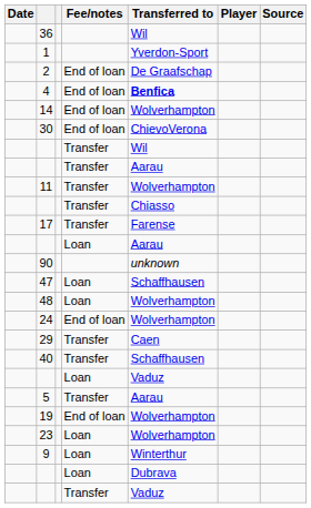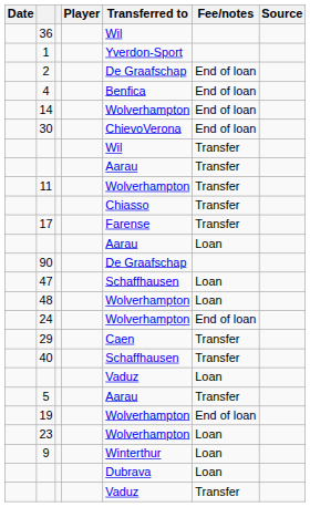 <table class="wikitable plainrowheaders sortable">
 <tr>
 <th scope=col>Date</th>
 <th></th>
 <th></th>
+<th scope=col>Player</th>
+<th>Transferred to</th>
 <th !scope=col>Fee/notes</th>
-<th>Transferred to</th>
-<th scope=col>Player</th>
 <th scope=col>Source</th>
 </tr>
 <tr>
 <td></td>
 <td align=center>36</td>
 <td align=center></td>
 <td></td>
 <td> <a href='#'>Wil</a></td>
 <td></td>
 <td></td>
 </tr>
 <tr>
 <td></td>
 <td align=center>1</td>
 <td align=center></td>
 <td></td>
 <td> <a href='#'>Yverdon-Sport</a></td>
 <td></td>
 <td></td>
 </tr>
 <tr>
 <td></td>
 <td align=center>2</td>
 <td align=center></td>
+<td></td>
+<td> <a href='#'>De Graafschap</a></td>
 <td>End of loan</td>
-<td> <a href='#'>De Graafschap</a></td>
-<td></td>
 <td></td>
 </tr>
 <tr>
 <td></td>
 <td align=center>4</td>
 <td align=center></td>
+<td></td>
+<td> <a href='#'>Benfica</a></td>
 <td>End of loan</td>
-<td><strong> <a href='#'>Benfica</a></strong></td>
-<td></td>
 <td></td>
 </tr>
 <tr>
 <td></td>
 <td align=center>14</td>
 <td align=center></td>
+<td></td>
+<td> <a href='#'>Wolverhampton</a></td>
 <td>End of loan</td>
-<td> <a href='#'>Wolverhampton</a></td>
-<td></td>
 <td></td>
 </tr>
 <tr>
 <td></td>
 <td align=center>30</td>
 <td align=center></td>
+<td></td>
+<td> <a href='#'>ChievoVerona</a></td>
 <td>End of loan</td>
-<td> <a href='#'>ChievoVerona</a></td>
-<td></td>
 <td></td>
 </tr>
 <tr>
 <td></td>
 <td align=center></td>
 <td align=center></td>
+<td></td>
+<td> <a href='#'>Wil</a></td>
 <td>Transfer</td>
-<td> <a href='#'>Wil</a></td>
-<td></td>
 <td></td>
 </tr>
 <tr>
 <td></td>
 <td align=center></td>
 <td align=center></td>
+<td></td>
+<td> <a href='#'>Aarau</a></td>
 <td>Transfer</td>
-<td> <a href='#'>Aarau</a></td>
-<td></td>
 <td></td>
 </tr>
 <tr>
 <td></td>
 <td align=center>11</td>
 <td align=center></td>
+<td></td>
+<td> <a href='#'>Wolverhampton</a></td>
 <td>Transfer</td>
-<td> <a href='#'>Wolverhampton</a></td>
-<td></td>
 <td></td>
 </tr>
 <tr>
 <td></td>
 <td align=center></td>
 <td align=center></td>
+<td></td>
+<td> <a href='#'>Chiasso</a></td>
 <td>Transfer</td>
-<td> <a href='#'>Chiasso</a></td>
-<td></td>
 <td></td>
 </tr>
 <tr>
 <td></td>
 <td align=center>17</td>
 <td align=center></td>
+<td></td>
+<td> <a href='#'>Farense</a></td>
 <td>Transfer</td>
-<td> <a href='#'>Farense</a></td>
-<td></td>
 <td></td>
 </tr>
 <tr>
 <td></td>
 <td align=center></td>
 <td align=center></td>
+<td></td>
+<td> <a href='#'>Aarau</a></td>
 <td>Loan</td>
-<td> <a href='#'>Aarau</a></td>
-<td></td>
 <td></td>
 </tr>
 <tr>
 <td></td>
 <td align=center>90</td>
 <td align=center></td>
 <td></td>
-<td><em>unknown</em></td>
+<td> <a href='#'>De Graafschap</a></td>
 <td></td>
 <td></td>
 </tr>
 <tr>
 <td></td>
 <td align=center>47</td>
 <td align=center></td>
+<td></td>
+<td> <a href='#'>Schaffhausen</a></td>
 <td>Loan</td>
-<td> <a href='#'>Schaffhausen</a></td>
-<td></td>
 <td></td>
 </tr>
 <tr>
 <td></td>
 <td align=center>48</td>
 <td align=center></td>
+<td></td>
+<td> <a href='#'>Wolverhampton</a></td>
 <td>Loan</td>
-<td> <a href='#'>Wolverhampton</a></td>
-<td></td>
 <td></td>
 </tr>
 <tr>
 <td></td>
 <td align=center>24</td>
 <td align=center></td>
+<td></td>
+<td> <a href='#'>Wolverhampton</a></td>
 <td>End of loan</td>
-<td> <a href='#'>Wolverhampton</a></td>
-<td></td>
 <td></td>
 </tr>
 <tr>
 <td></td>
 <td align=center>29</td>
 <td align=center></td>
+<td></td>
+<td> <a href='#'>Caen</a></td>
 <td>Transfer</td>
-<td> <a href='#'>Caen</a></td>
-<td></td>
 <td></td>
 </tr>
 <tr>
 <td></td>
 <td align=center>40</td>
 <td align=center></td>
+<td></td>
+<td> <a href='#'>Schaffhausen</a></td>
 <td>Transfer</td>
-<td> <a href='#'>Schaffhausen</a></td>
-<td></td>
 <td></td>
 </tr>
 <tr>
 <td></td>
 <td align=center></td>
 <td align=center></td>
+<td></td>
+<td> <a href='#'>Vaduz</a></td>
 <td>Loan</td>
-<td> <a href='#'>Vaduz</a></td>
-<td></td>
 <td></td>
 </tr>
 <tr>
 <td></td>
 <td align=center>5</td>
 <td align=center></td>
+<td></td>
+<td> <a href='#'>Aarau</a></td>
 <td>Transfer</td>
-<td> <a href='#'>Aarau</a></td>
-<td></td>
 <td></td>
 </tr>
 <tr>
 <td></td>
 <td align=center>19</td>
 <td align=center></td>
+<td></td>
+<td> <a href='#'>Wolverhampton</a></td>
 <td>End of loan</td>
-<td> <a href='#'>Wolverhampton</a></td>
-<td></td>
 <td></td>
 </tr>
 <tr>
 <td></td>
 <td align=center>23</td>
 <td align=center></td>
+<td></td>
+<td> <a href='#'>Wolverhampton</a></td>
 <td>Loan</td>
-<td> <a href='#'>Wolverhampton</a></td>
-<td></td>
 <td></td>
 </tr>
 <tr>
 <td></td>
 <td align=center>9</td>
 <td align=center></td>
+<td></td>
+<td> <a href='#'>Winterthur</a></td>
 <td>Loan</td>
-<td> <a href='#'>Winterthur</a></td>
-<td></td>
 <td></td>
 </tr>
 <tr>
 <td></td>
 <td align=center></td>
 <td align=center></td>
+<td></td>
+<td> <a href='#'>Dubrava</a></td>
 <td>Loan</td>
-<td> <a href='#'>Dubrava</a></td>
-<td></td>
 <td></td>
 </tr>
 <tr>
 <td></td>
 <td align=center></td>
 <td align=center></td>
+<td></td>
+<td> <a href='#'>Vaduz</a></td>
 <td>Transfer</td>
-<td> <a href='#'>Vaduz</a></td>
-<td></td>
 <td></td>
 </tr>
 </table>
